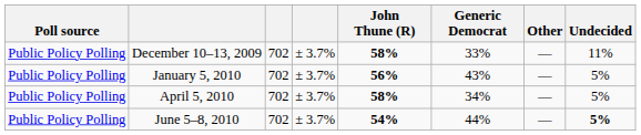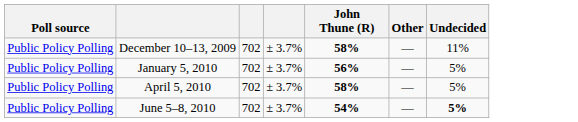 <table class="wikitable" style="text-align:center">
 <tr valign=bottom>
 <th>Poll source</th>
 <th></th>
 <th></th>
 <th></th>
 <th style="width:100px;">John<br>Thune (R)</th>
-<th style="width:100px;">Generic<br>Democrat</th>
 <th>Other</th>
 <th>Undecided</th>
 </tr>
 <tr>
 <td align=left><a href='#'>Public Policy Polling</a></td>
 <td>December 10–13, 2009</td>
 <td>702</td>
 <td>± 3.7%</td>
 <td><strong>58%</strong></td>
-<td>33%</td>
 <td>—</td>
 <td>11%</td>
 </tr>
 <tr>
 <td><a href='#'>Public Policy Polling</a></td>
 <td>January 5, 2010</td>
 <td>702</td>
 <td>± 3.7%</td>
 <td><strong>56%</strong></td>
-<td>43%</td>
 <td>—</td>
 <td>5%</td>
 </tr>
 <tr>
 <td><a href='#'>Public Policy Polling</a></td>
 <td>April 5, 2010</td>
 <td>702</td>
 <td>± 3.7%</td>
 <td><strong>58%</strong></td>
-<td>34%</td>
 <td>—</td>
 <td>5%</td>
 </tr>
 <tr>
 <td><a href='#'>Public Policy Polling</a></td>
 <td>June 5–8, 2010</td>
 <td>702</td>
 <td>± 3.7%</td>
 <td><strong>54%</strong></td>
-<td>44%</td>
 <td>—</td>
 <td><strong>5%</strong></td>
 </tr>
 </table>
